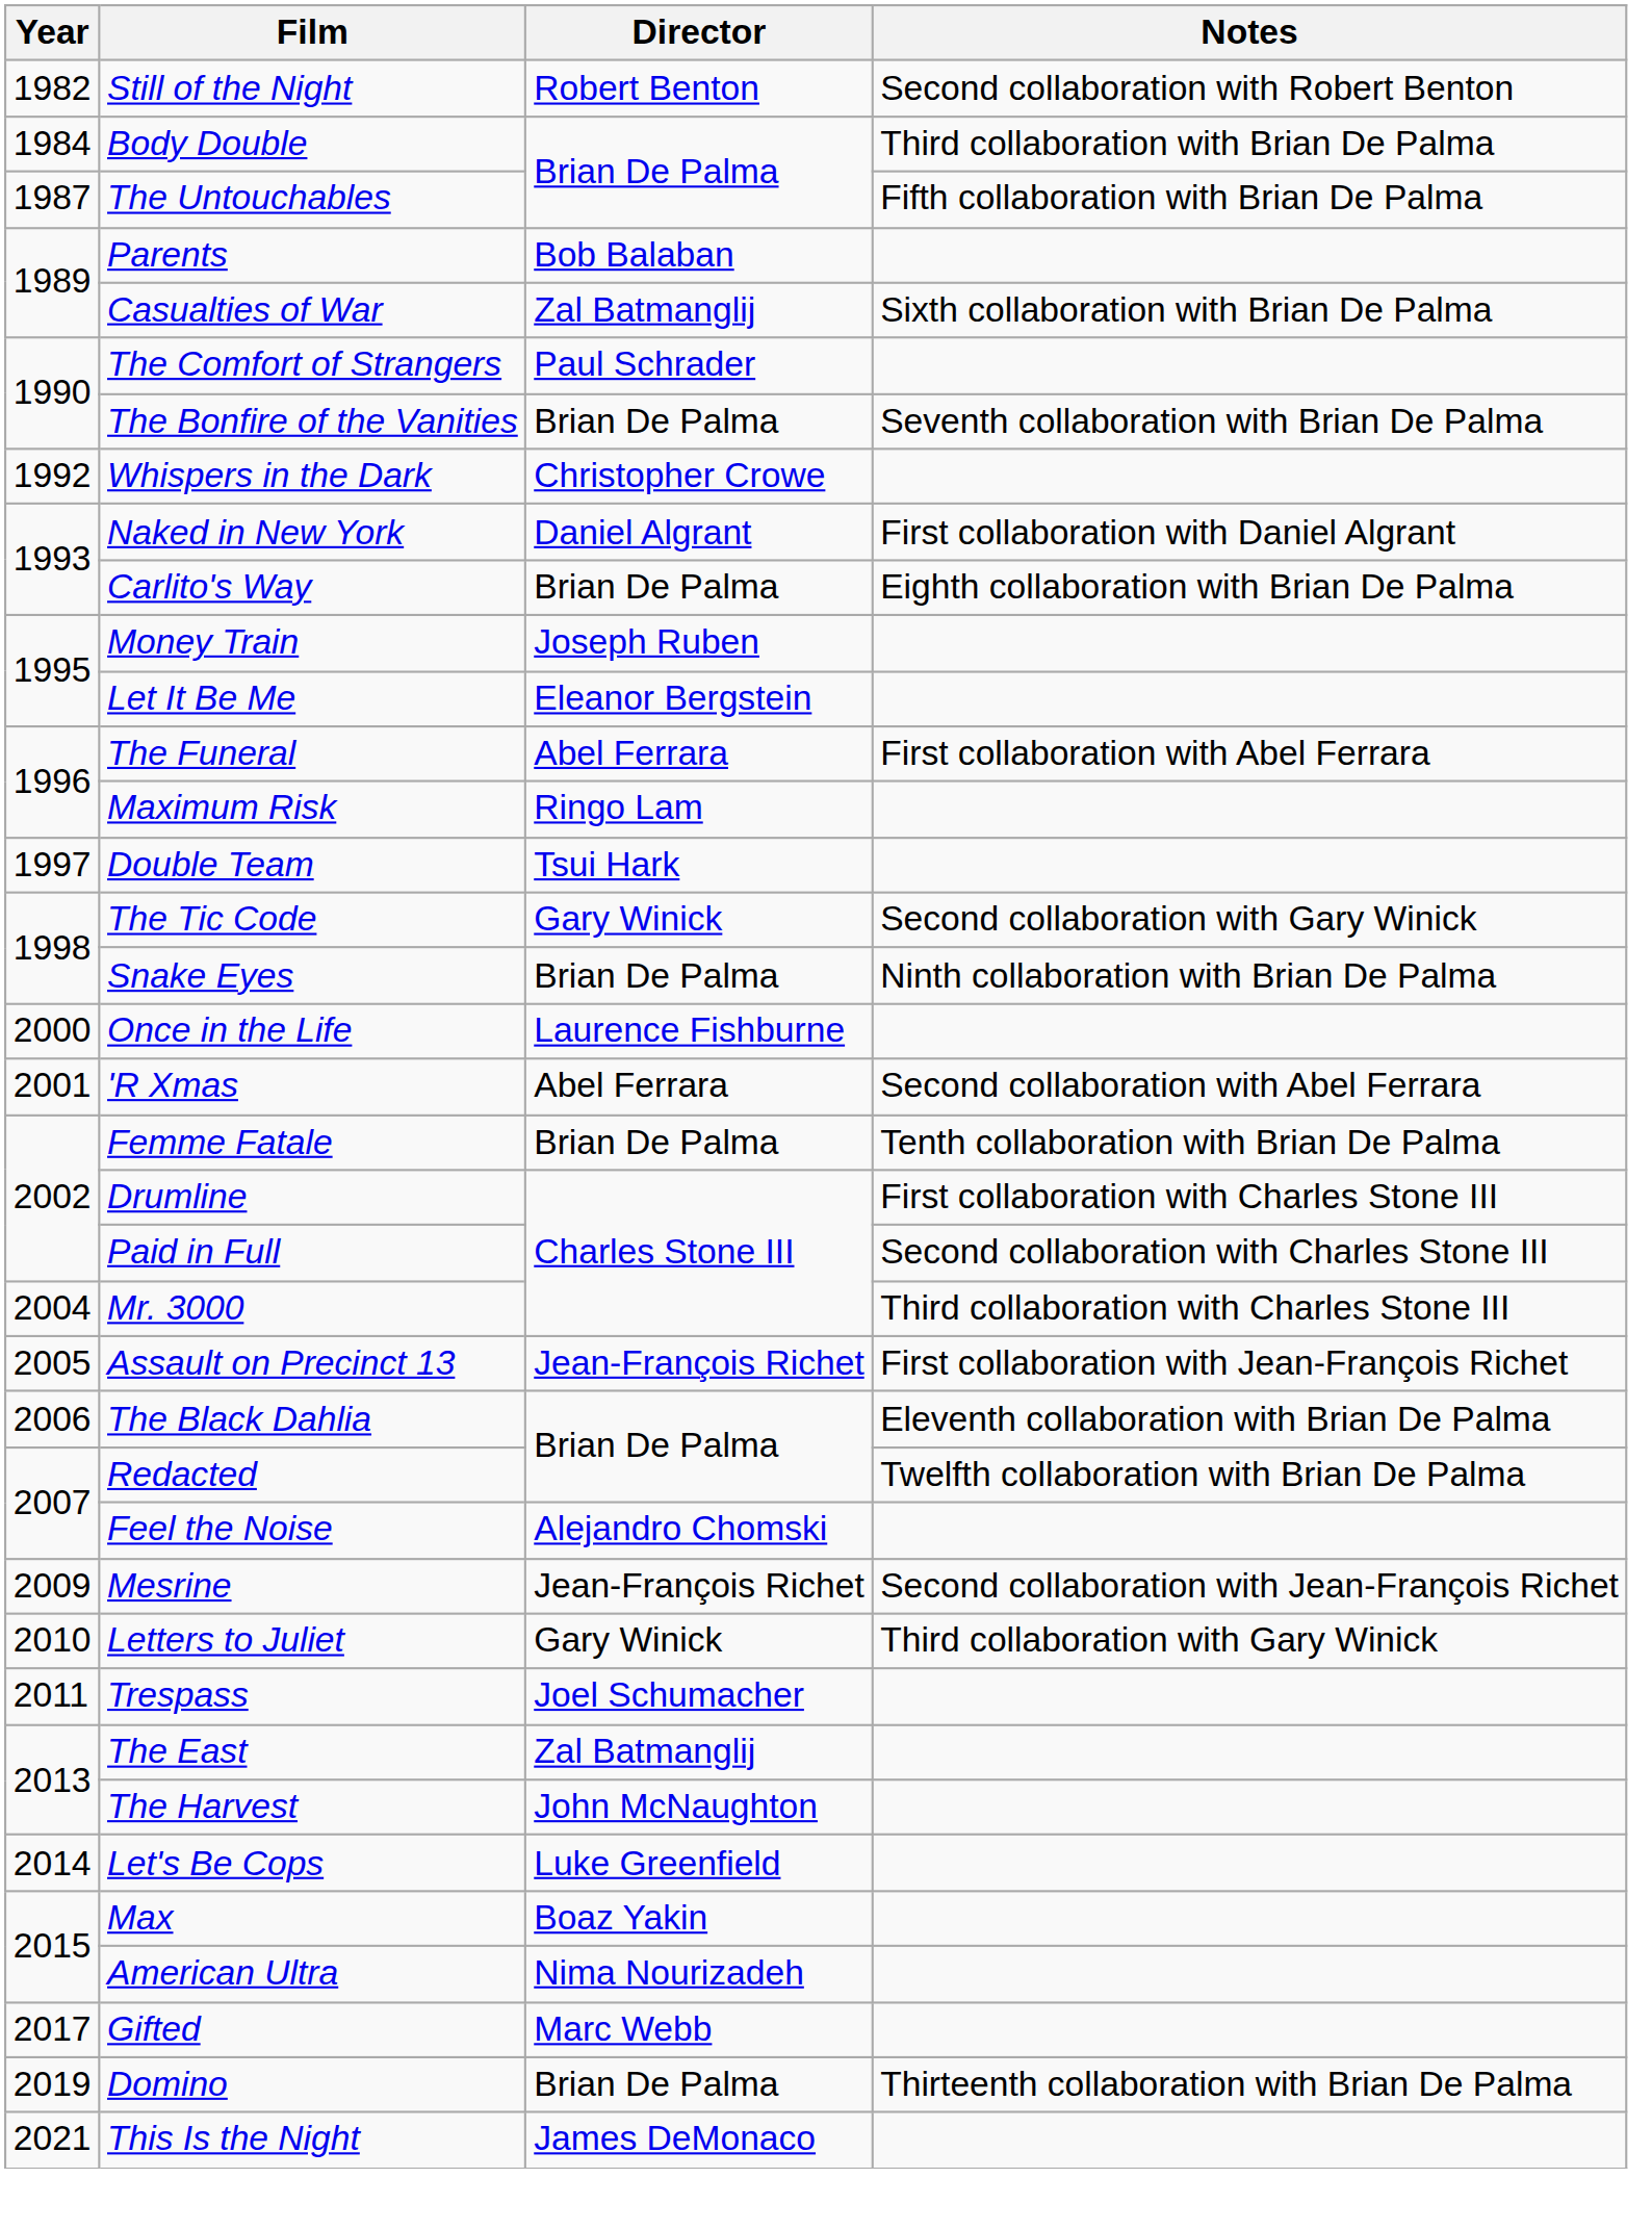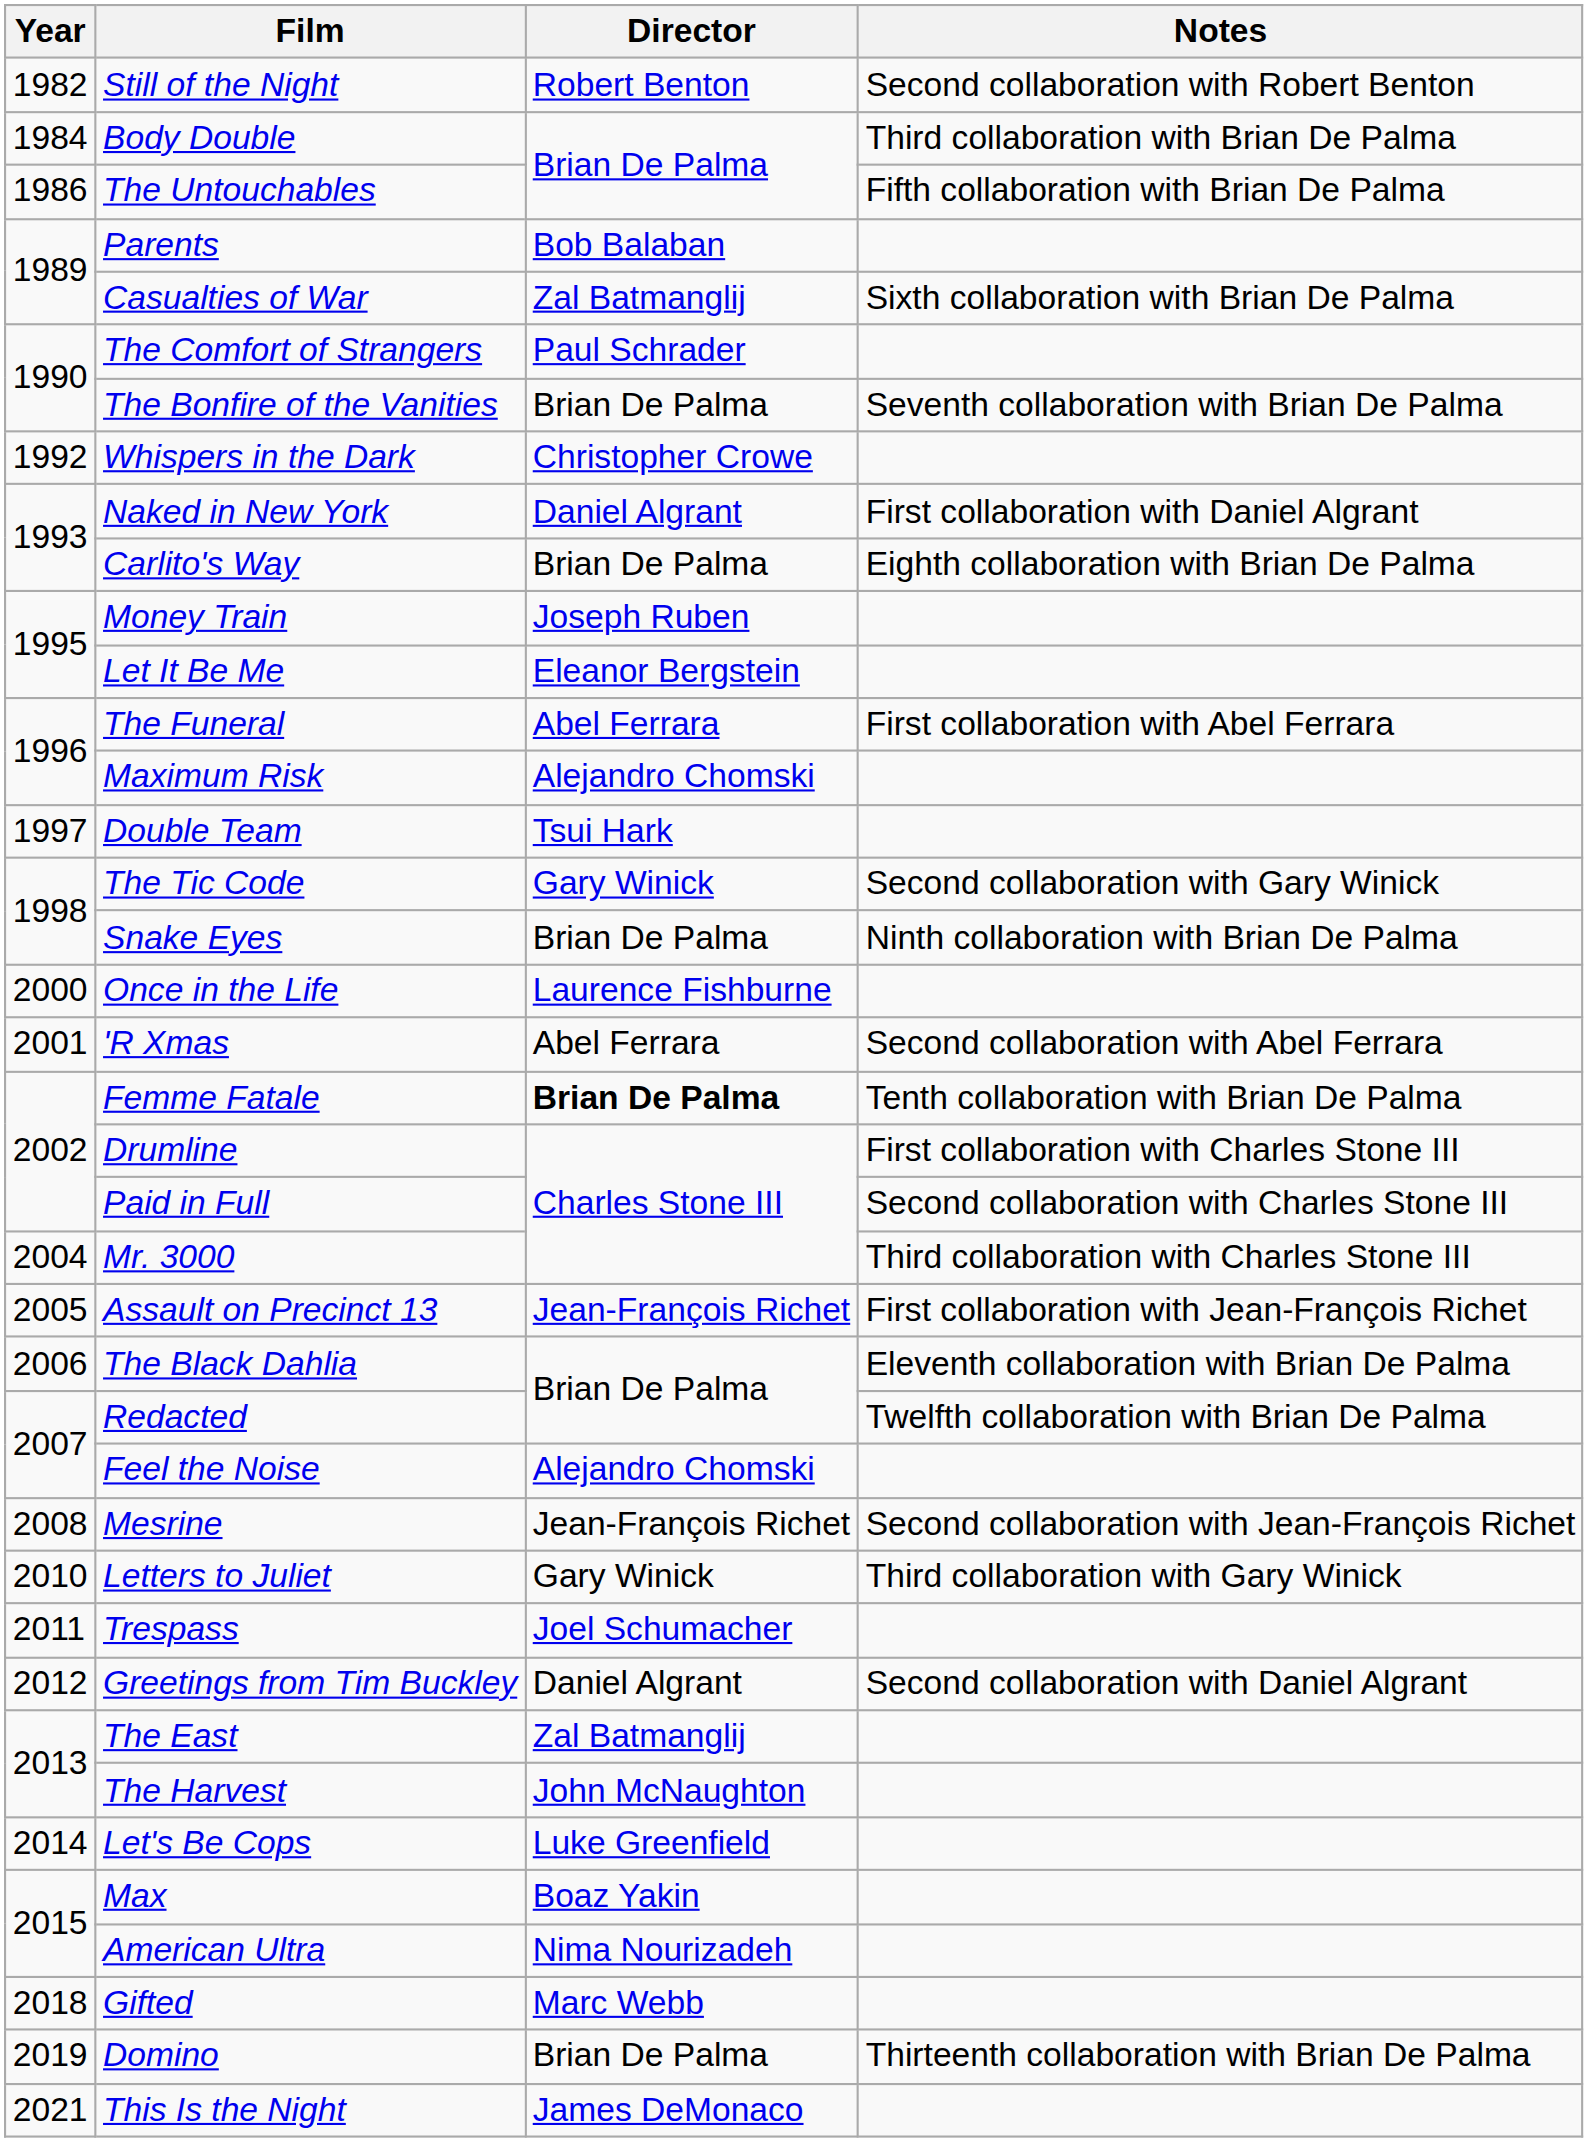 <table class="wikitable">
 <tr>
 <th>Year</th>
 <th>Film</th>
 <th>Director</th>
 <th>Notes</th>
 </tr>
 <tr>
 <td>1982</td>
 <td><em><a href='#'>Still of the Night</a></em></td>
 <td><a href='#'>Robert Benton</a></td>
 <td>Second collaboration with Robert Benton</td>
 </tr>
 <tr>
 <td>1984</td>
 <td><em><a href='#'>Body Double</a></em></td>
 <td rowspan=2><a href='#'>Brian De Palma</a></td>
 <td>Third collaboration with Brian De Palma</td>
 </tr>
 <tr>
-<td>1987</td>
+<td>1986</td>
 <td><em><a href='#'>The Untouchables</a></em></td>
 <td>Fifth collaboration with Brian De Palma</td>
 </tr>
 <tr>
 <td rowspan=2>1989</td>
 <td><em><a href='#'>Parents</a></em></td>
 <td><a href='#'>Bob Balaban</a></td>
 <td></td>
 </tr>
 <tr>
 <td><em><a href='#'>Casualties of War</a></em></td>
 <td><a href='#'>Zal Batmanglij</a></td>
 <td>Sixth collaboration with Brian De Palma</td>
 </tr>
 <tr>
 <td rowspan=2>1990</td>
 <td><em><a href='#'>The Comfort of Strangers</a></em></td>
 <td><a href='#'>Paul Schrader</a></td>
 <td></td>
 </tr>
 <tr>
 <td><em><a href='#'>The Bonfire of the Vanities</a></em></td>
 <td>Brian De Palma</td>
 <td>Seventh collaboration with Brian De Palma</td>
 </tr>
 <tr>
 <td>1992</td>
 <td><em><a href='#'>Whispers in the Dark</a></em></td>
 <td><a href='#'>Christopher Crowe</a></td>
 <td></td>
 </tr>
 <tr>
 <td rowspan=2>1993</td>
 <td><em><a href='#'>Naked in New York</a></em></td>
 <td><a href='#'>Daniel Algrant</a></td>
 <td>First collaboration with Daniel Algrant</td>
 </tr>
 <tr>
 <td><em><a href='#'>Carlito's Way</a></em></td>
 <td>Brian De Palma</td>
 <td>Eighth collaboration with Brian De Palma</td>
 </tr>
 <tr>
 <td rowspan=2>1995</td>
 <td><em><a href='#'>Money Train</a></em></td>
 <td><a href='#'>Joseph Ruben</a></td>
 <td></td>
 </tr>
 <tr>
 <td><em><a href='#'>Let It Be Me</a></em></td>
 <td><a href='#'>Eleanor Bergstein</a></td>
 <td></td>
 </tr>
 <tr>
 <td rowspan=2>1996</td>
 <td><em><a href='#'>The Funeral</a></em></td>
 <td><a href='#'>Abel Ferrara</a></td>
 <td>First collaboration with Abel Ferrara</td>
 </tr>
 <tr>
 <td><em><a href='#'>Maximum Risk</a></em></td>
-<td><a href='#'>Ringo Lam</a></td>
+<td><a href='#'>Alejandro Chomski</a></td>
 <td></td>
 </tr>
 <tr>
 <td>1997</td>
 <td><em><a href='#'>Double Team</a></em></td>
 <td><a href='#'>Tsui Hark</a></td>
 <td></td>
 </tr>
 <tr>
 <td rowspan=2>1998</td>
 <td><em><a href='#'>The Tic Code</a></em></td>
 <td><a href='#'>Gary Winick</a></td>
 <td>Second collaboration with Gary Winick</td>
 </tr>
 <tr>
 <td><em><a href='#'>Snake Eyes</a></em></td>
 <td>Brian De Palma</td>
 <td>Ninth collaboration with Brian De Palma</td>
 </tr>
 <tr>
 <td>2000</td>
 <td><em><a href='#'>Once in the Life</a></em></td>
 <td><a href='#'>Laurence Fishburne</a></td>
 <td></td>
 </tr>
 <tr>
 <td>2001</td>
 <td><em><a href='#'>'R Xmas</a></em></td>
 <td>Abel Ferrara</td>
 <td>Second collaboration with Abel Ferrara</td>
 </tr>
 <tr>
 <td rowspan=3>2002</td>
 <td><em><a href='#'>Femme Fatale</a></em></td>
-<td>Brian De Palma</td>
+<td><strong>Brian De Palma</strong></td>
 <td>Tenth collaboration with Brian De Palma</td>
 </tr>
 <tr>
 <td><em><a href='#'>Drumline</a></em></td>
 <td rowspan=3><a href='#'>Charles Stone III</a></td>
 <td>First collaboration with Charles Stone III</td>
 </tr>
 <tr>
 <td><em><a href='#'>Paid in Full</a></em></td>
 <td>Second collaboration with Charles Stone III</td>
 </tr>
 <tr>
 <td>2004</td>
 <td><em><a href='#'>Mr. 3000</a></em></td>
 <td>Third collaboration with Charles Stone III</td>
 </tr>
 <tr>
 <td>2005</td>
 <td><em><a href='#'>Assault on Precinct 13</a></em></td>
 <td><a href='#'>Jean-François Richet</a></td>
 <td>First collaboration with Jean-François Richet</td>
 </tr>
 <tr>
 <td>2006</td>
 <td><em><a href='#'>The Black Dahlia</a></em></td>
 <td rowspan=2>Brian De Palma</td>
 <td>Eleventh collaboration with Brian De Palma</td>
 </tr>
 <tr>
 <td rowspan=2>2007</td>
 <td><em><a href='#'>Redacted</a></em></td>
 <td>Twelfth collaboration with Brian De Palma</td>
 </tr>
 <tr>
 <td><em><a href='#'>Feel the Noise</a></em></td>
 <td><a href='#'>Alejandro Chomski</a></td>
 <td></td>
 </tr>
 <tr>
-<td>2009</td>
+<td>2008</td>
 <td><em><a href='#'>Mesrine</a></em></td>
 <td>Jean-François Richet</td>
 <td>Second collaboration with Jean-François Richet</td>
 </tr>
 <tr>
 <td>2010</td>
 <td><em><a href='#'>Letters to Juliet</a></em></td>
 <td>Gary Winick</td>
 <td>Third collaboration with Gary Winick</td>
 </tr>
 <tr>
 <td>2011</td>
 <td><em><a href='#'>Trespass</a></em></td>
 <td><a href='#'>Joel Schumacher</a></td>
 <td></td>
+</tr>
+<tr>
+<td>2012</td>
+<td><em><a href='#'>Greetings from Tim Buckley</a></em></td>
+<td>Daniel Algrant</td>
+<td>Second collaboration with Daniel Algrant</td>
 </tr>
 <tr>
 <td rowspan=2>2013</td>
 <td><em><a href='#'>The East</a></em></td>
 <td><a href='#'>Zal Batmanglij</a></td>
 <td></td>
 </tr>
 <tr>
 <td><em><a href='#'>The Harvest</a></em></td>
 <td><a href='#'>John McNaughton</a></td>
 <td></td>
 </tr>
 <tr>
 <td>2014</td>
 <td><em><a href='#'>Let's Be Cops</a></em></td>
 <td><a href='#'>Luke Greenfield</a></td>
 <td></td>
 </tr>
 <tr>
 <td rowspan=2>2015</td>
 <td><em><a href='#'>Max</a></em></td>
 <td><a href='#'>Boaz Yakin</a></td>
 <td></td>
 </tr>
 <tr>
 <td><em><a href='#'>American Ultra</a></em></td>
 <td><a href='#'>Nima Nourizadeh</a></td>
 <td></td>
 </tr>
 <tr>
-<td>2017</td>
+<td>2018</td>
 <td><em><a href='#'>Gifted</a></em></td>
 <td><a href='#'>Marc Webb</a></td>
 <td></td>
 </tr>
 <tr>
 <td>2019</td>
 <td><em><a href='#'>Domino</a></em></td>
 <td>Brian De Palma</td>
 <td>Thirteenth collaboration with Brian De Palma</td>
 </tr>
 <tr>
 <td>2021</td>
 <td><em><a href='#'>This Is the Night</a></em></td>
 <td><a href='#'>James DeMonaco</a></td>
 <td></td>
 </tr>
 </table>
